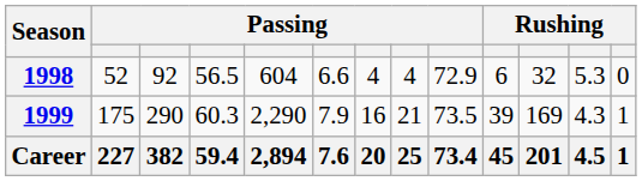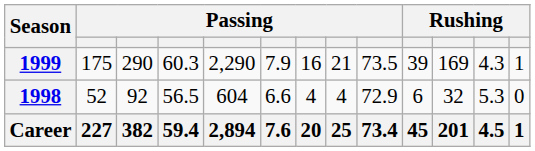 <table class="wikitable" style="text-align:center;">
 <tr>
 <th rowspan="2">Season</th>
 <th colspan="8">Passing</th>
 <th colspan="4">Rushing</th>
 </tr>
 <tr>
 <th></th>
 <th></th>
 <th></th>
 <th></th>
 <th></th>
 <th></th>
 <th></th>
 <th></th>
 <th></th>
 <th></th>
 <th></th>
 <th></th>
 </tr>
 <tr>
+<th><a href='#'>1999</a></th>
+<td>175</td>
+<td>290</td>
+<td>60.3</td>
+<td>2,290</td>
+<td>7.9</td>
+<td>16</td>
+<td>21</td>
+<td>73.5</td>
+<td>39</td>
+<td>169</td>
+<td>4.3</td>
+<td>1</td>
+</tr>
+<tr>
 <th><a href='#'>1998</a></th>
 <td>52</td>
 <td>92</td>
 <td>56.5</td>
 <td>604</td>
 <td>6.6</td>
 <td>4</td>
 <td>4</td>
 <td>72.9</td>
 <td>6</td>
 <td>32</td>
 <td>5.3</td>
 <td>0</td>
-</tr>
-<tr>
-<th><a href='#'>1999</a></th>
-<td>175</td>
-<td>290</td>
-<td>60.3</td>
-<td>2,290</td>
-<td>7.9</td>
-<td>16</td>
-<td>21</td>
-<td>73.5</td>
-<td>39</td>
-<td>169</td>
-<td>4.3</td>
-<td>1</td>
 </tr>
 <tr>
 <th>Career</th>
 <th>227</th>
 <th>382</th>
 <th>59.4</th>
 <th>2,894</th>
 <th>7.6</th>
 <th>20</th>
 <th>25</th>
 <th>73.4</th>
 <th>45</th>
 <th>201</th>
 <th>4.5</th>
 <th>1</th>
 </tr>
 </table>
